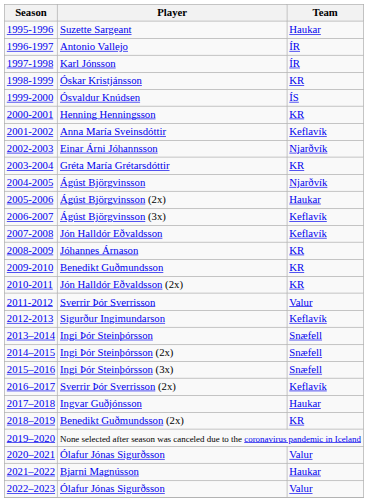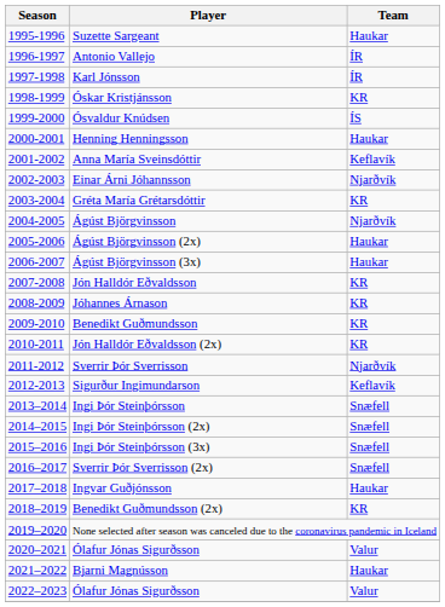 <table class="wikitable">
 <tr>
 <th>Season</th>
 <th>Player</th>
 <th>Team</th>
 </tr>
 <tr>
 <td><a href='#'>1995-1996</a></td>
 <td> <a href='#'>Suzette Sargeant</a></td>
 <td><a href='#'>Haukar</a></td>
 </tr>
 <tr>
 <td><a href='#'>1996-1997</a></td>
 <td> <a href='#'>Antonio Vallejo</a></td>
 <td><a href='#'>ÍR</a></td>
 </tr>
 <tr>
 <td><a href='#'>1997-1998</a></td>
 <td> <a href='#'>Karl Jónsson</a></td>
 <td><a href='#'>ÍR</a></td>
 </tr>
 <tr>
 <td><a href='#'>1998-1999</a></td>
 <td> <a href='#'>Óskar Kristjánsson</a></td>
 <td><a href='#'>KR</a></td>
 </tr>
 <tr>
 <td><a href='#'>1999-2000</a></td>
 <td> <a href='#'>Ósvaldur Knúdsen</a></td>
 <td><a href='#'>ÍS</a></td>
 </tr>
 <tr>
 <td><a href='#'>2000-2001</a></td>
 <td> <a href='#'>Henning Henningsson</a></td>
-<td><a href='#'>KR</a></td>
+<td><a href='#'>Haukar</a></td>
 </tr>
 <tr>
 <td><a href='#'>2001-2002</a></td>
 <td> <a href='#'>Anna María Sveinsdóttir</a></td>
 <td><a href='#'>Keflavík</a></td>
 </tr>
 <tr>
 <td><a href='#'>2002-2003</a></td>
 <td> <a href='#'>Einar Árni Jóhannsson</a></td>
 <td><a href='#'>Njarðvík</a></td>
 </tr>
 <tr>
 <td><a href='#'>2003-2004</a></td>
 <td> <a href='#'>Gréta María Grétarsdóttir</a></td>
 <td><a href='#'>KR</a></td>
 </tr>
 <tr>
 <td><a href='#'>2004-2005</a></td>
 <td> <a href='#'>Ágúst Björgvinsson</a></td>
 <td><a href='#'>Njarðvík</a></td>
 </tr>
 <tr>
 <td><a href='#'>2005-2006</a></td>
 <td> <a href='#'>Ágúst Björgvinsson</a> (2x)</td>
 <td><a href='#'>Haukar</a></td>
 </tr>
 <tr>
 <td><a href='#'>2006-2007</a></td>
 <td> <a href='#'>Ágúst Björgvinsson</a> (3x)</td>
-<td><a href='#'>Keflavík</a></td>
+<td><a href='#'>Haukar</a></td>
 </tr>
 <tr>
 <td><a href='#'>2007-2008</a></td>
 <td> <a href='#'>Jón Halldór Eðvaldsson</a></td>
-<td><a href='#'>Keflavík</a></td>
+<td><a href='#'>KR</a></td>
 </tr>
 <tr>
 <td><a href='#'>2008-2009</a></td>
 <td> <a href='#'>Jóhannes Árnason</a></td>
 <td><a href='#'>KR</a></td>
 </tr>
 <tr>
 <td><a href='#'>2009-2010</a></td>
 <td> <a href='#'>Benedikt Guðmundsson</a></td>
 <td><a href='#'>KR</a></td>
 </tr>
 <tr>
 <td><a href='#'>2010-2011</a></td>
 <td> <a href='#'>Jón Halldór Eðvaldsson</a> (2x)</td>
 <td><a href='#'>KR</a></td>
 </tr>
 <tr>
 <td><a href='#'>2011-2012</a></td>
 <td> <a href='#'>Sverrir Þór Sverrisson</a></td>
-<td><a href='#'>Valur</a></td>
+<td><a href='#'>Njarðvík</a></td>
 </tr>
 <tr>
 <td><a href='#'>2012-2013</a></td>
 <td> <a href='#'>Sigurður Ingimundarson</a></td>
 <td><a href='#'>Keflavík</a></td>
 </tr>
 <tr>
 <td><a href='#'>2013–2014</a></td>
 <td> <a href='#'>Ingi Þór Steinþórsson</a></td>
 <td><a href='#'>Snæfell</a></td>
 </tr>
 <tr>
 <td><a href='#'>2014–2015</a></td>
 <td> <a href='#'>Ingi Þór Steinþórsson</a> (2x)</td>
 <td><a href='#'>Snæfell</a></td>
 </tr>
 <tr>
 <td><a href='#'>2015–2016</a></td>
 <td> <a href='#'>Ingi Þór Steinþórsson</a> (3x)</td>
 <td><a href='#'>Snæfell</a></td>
 </tr>
 <tr>
 <td><a href='#'>2016–2017</a></td>
 <td> <a href='#'>Sverrir Þór Sverrisson</a> (2x)</td>
-<td><a href='#'>Keflavík</a></td>
+<td><a href='#'>Snæfell</a></td>
 </tr>
 <tr>
 <td><a href='#'>2017–2018</a></td>
 <td> <a href='#'>Ingvar Guðjónsson</a></td>
 <td><a href='#'>Haukar</a></td>
 </tr>
 <tr>
 <td><a href='#'>2018–2019</a></td>
 <td> <a href='#'>Benedikt Guðmundsson</a> (2x)</td>
 <td><a href='#'>KR</a></td>
 </tr>
 <tr>
 <td><a href='#'>2019–2020</a></td>
 <td colspan="2"><small>None selected after season was canceled due to the <a href='#'>coronavirus pandemic in Iceland</a></small></td>
 </tr>
 <tr>
 <td><a href='#'>2020–2021</a></td>
 <td> <a href='#'>Ólafur Jónas Sigurðsson</a></td>
 <td><a href='#'>Valur</a></td>
 </tr>
 <tr>
 <td><a href='#'>2021–2022</a></td>
 <td> <a href='#'>Bjarni Magnússon</a></td>
 <td><a href='#'>Haukar</a></td>
 </tr>
 <tr>
 <td><a href='#'>2022–2023</a></td>
 <td> <a href='#'>Ólafur Jónas Sigurðsson</a></td>
 <td><a href='#'>Valur</a></td>
 </tr>
 <tr>
 </tr>
 </table>
